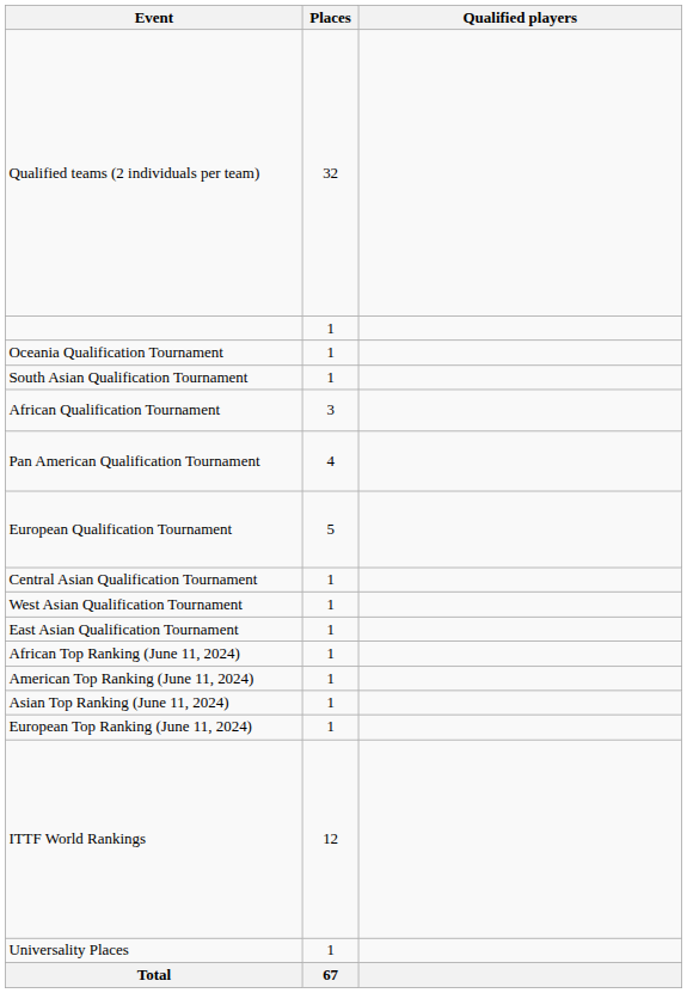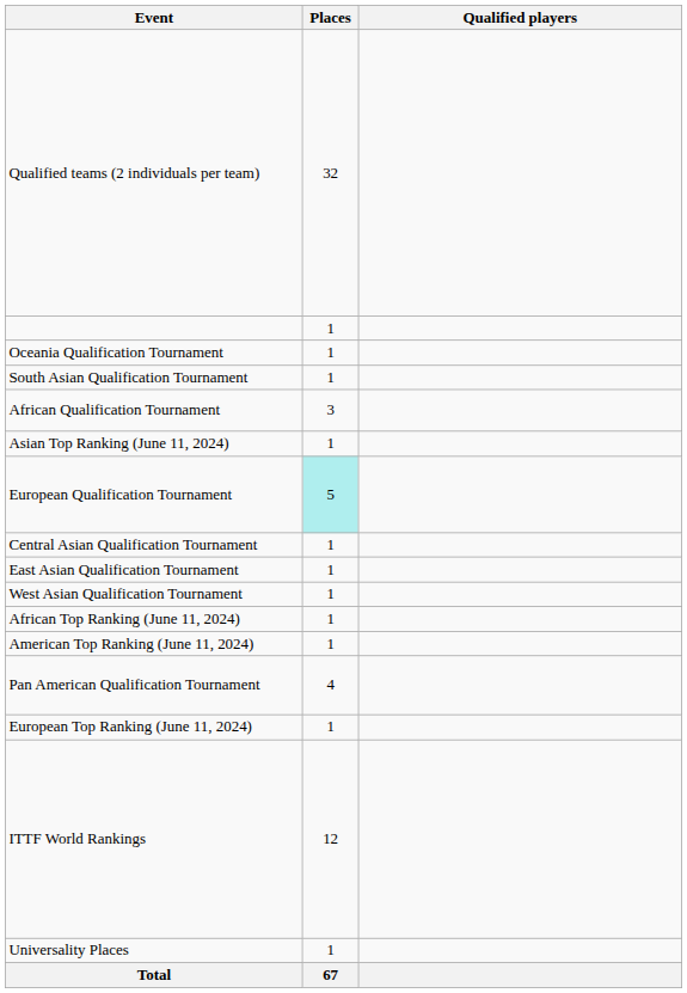 <table class="wikitable" style="text-align:left; font-size:100%" width=700>
 <tr>
 <th width=300>Event</th>
 <th width=50>Places</th>
 <th>Qualified players</th>
 </tr>
 <tr>
 <td>Qualified teams (2 individuals per team)</td>
 <td align=center>32</td>
 <td><br><br><br><br><br><br><br><br><br><br><br><br><br><br><br><br></td>
 </tr>
 <tr>
 <td></td>
 <td align=center>1</td>
 <td></td>
 </tr>
 <tr>
 <td>Oceania Qualification Tournament</td>
 <td align=center>1</td>
 <td></td>
 </tr>
 <tr>
 <td>South Asian Qualification Tournament</td>
 <td align=center>1</td>
 <td></td>
 </tr>
 <tr>
 <td>African Qualification Tournament</td>
 <td align=center>3</td>
 <td><br><br></td>
 </tr>
 <tr>
-<td>Pan American Qualification Tournament</td>
-<td align=center>4</td>
-<td><br><br><br></td>
+<td>Asian Top Ranking (June 11, 2024)</td>
+<td align=center>1</td>
+<td></td>
 </tr>
 <tr>
 <td>European Qualification Tournament</td>
-<td align=center>5</td>
+<td align=center style="background: paleturquoise;">5</td>
 <td><br><br><br>  <br></td>
 </tr>
 <tr>
 <td>Central Asian Qualification Tournament</td>
 <td align=center>1</td>
 <td></td>
 </tr>
 <tr>
-<td>West Asian Qualification Tournament</td>
+<td>East Asian Qualification Tournament</td>
 <td align=center>1</td>
 <td></td>
 </tr>
 <tr>
-<td>East Asian Qualification Tournament</td>
+<td>West Asian Qualification Tournament</td>
 <td align=center>1</td>
 <td></td>
 </tr>
 <tr>
 <td>African Top Ranking (June 11, 2024)</td>
 <td align=center>1</td>
 <td></td>
 </tr>
 <tr>
 <td>American Top Ranking (June 11, 2024)</td>
 <td align=center>1</td>
 <td></td>
 </tr>
 <tr>
-<td>Asian Top Ranking (June 11, 2024)</td>
-<td align=center>1</td>
-<td></td>
+<td>Pan American Qualification Tournament</td>
+<td align=center>4</td>
+<td><br><br><br></td>
 </tr>
 <tr>
 <td>European Top Ranking (June 11, 2024)</td>
 <td align=center>1</td>
 <td></td>
 </tr>
 <tr>
 <td>ITTF World Rankings</td>
 <td align=center>12</td>
 <td><br><br><br><br><br><br><br><br><br><br><br></td>
 </tr>
 <tr>
 <td>Universality Places</td>
 <td align=center>1</td>
 <td></td>
 </tr>
 <tr>
 <th>Total</th>
 <th>67</th>
 <th></th>
 </tr>
 </table>
